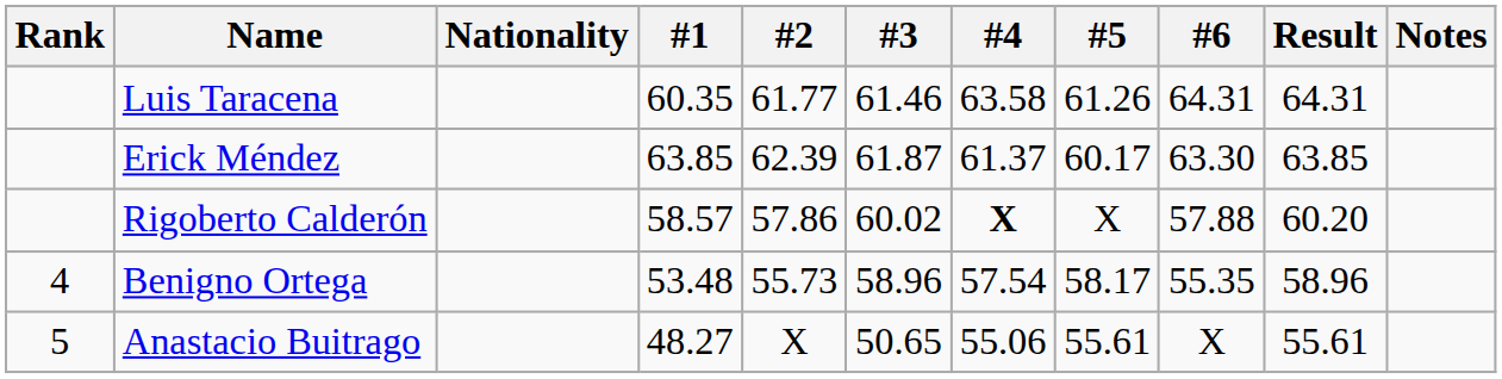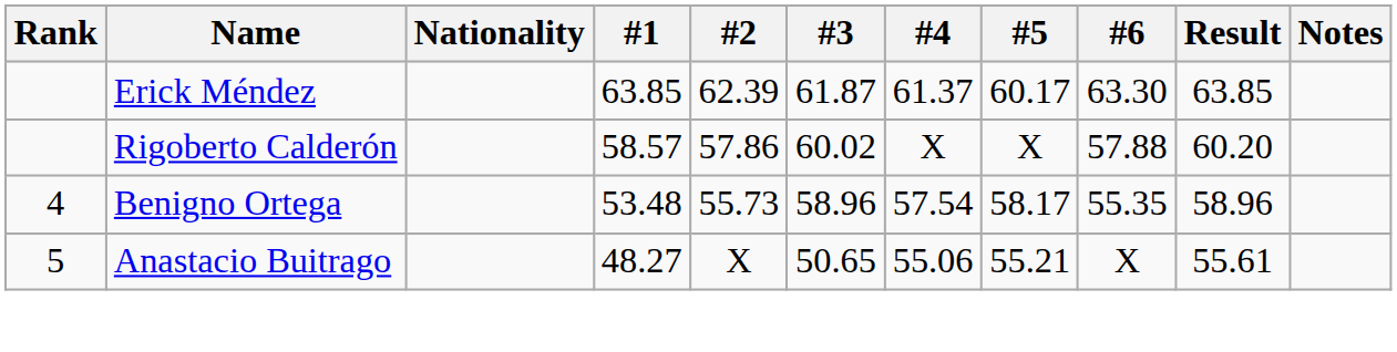 <table class="wikitable sortable" style="text-align:center">
 <tr>
 <th>Rank</th>
 <th>Name</th>
 <th>Nationality</th>
 <th>#1</th>
 <th>#2</th>
 <th>#3</th>
 <th>#4</th>
 <th>#5</th>
 <th>#6</th>
 <th>Result</th>
 <th>Notes</th>
-</tr>
-<tr>
-<td></td>
-<td align=left><a href='#'>Luis Taracena</a></td>
-<td align=left></td>
-<td>60.35</td>
-<td>61.77</td>
-<td>61.46</td>
-<td>63.58</td>
-<td>61.26</td>
-<td>64.31</td>
-<td>64.31</td>
-<td></td>
 </tr>
 <tr>
 <td></td>
 <td align=left><a href='#'>Erick Méndez</a></td>
 <td align=left></td>
 <td>63.85</td>
 <td>62.39</td>
 <td>61.87</td>
 <td>61.37</td>
 <td>60.17</td>
 <td>63.30</td>
 <td>63.85</td>
 <td></td>
 </tr>
 <tr>
 <td></td>
 <td align=left><a href='#'>Rigoberto Calderón</a></td>
 <td align=left></td>
 <td>58.57</td>
 <td>57.86</td>
 <td>60.02</td>
-<td><strong>X</strong></td>
+<td>X</td>
 <td>X</td>
 <td>57.88</td>
 <td>60.20</td>
 <td></td>
 </tr>
 <tr>
 <td>4</td>
 <td align=left><a href='#'>Benigno Ortega</a></td>
 <td align=left></td>
 <td>53.48</td>
 <td>55.73</td>
 <td>58.96</td>
 <td>57.54</td>
 <td>58.17</td>
 <td>55.35</td>
 <td>58.96</td>
 <td></td>
 </tr>
 <tr>
 <td>5</td>
 <td align=left><a href='#'>Anastacio Buitrago</a></td>
 <td align=left></td>
 <td>48.27</td>
 <td>X</td>
 <td>50.65</td>
 <td>55.06</td>
-<td>55.61</td>
+<td>55.21</td>
 <td>X</td>
 <td>55.61</td>
 <td></td>
 </tr>
 </table>
